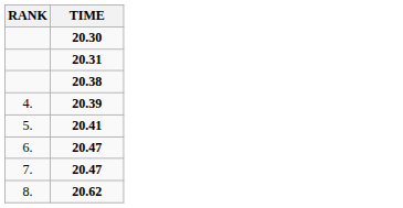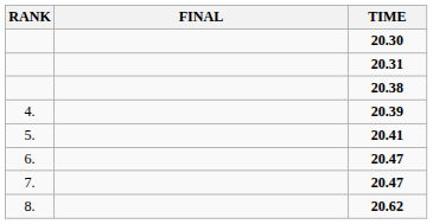 <table class="wikitable" style="border-collapse: collapse; font-size: 90%;">
 <tr>
 <th>RANK</th>
+<th style="width: 20em">FINAL</th>
 <th style="width: 5em">TIME</th>
 </tr>
 <tr>
 <td align="center"></td>
+<td></td>
 <td align="center"><strong>20.30</strong></td>
 </tr>
 <tr>
 <td align="center"></td>
+<td></td>
 <td align="center"><strong>20.31</strong></td>
 </tr>
 <tr>
 <td align="center"></td>
+<td></td>
 <td align="center"><strong>20.38</strong></td>
 </tr>
 <tr>
 <td align="center">4.</td>
+<td></td>
 <td align="center"><strong>20.39</strong></td>
 </tr>
 <tr>
 <td align="center">5.</td>
+<td></td>
 <td align="center"><strong>20.41</strong></td>
 </tr>
 <tr>
 <td align="center">6.</td>
+<td></td>
 <td align="center"><strong>20.47</strong></td>
 </tr>
 <tr>
 <td align="center">7.</td>
+<td></td>
 <td align="center"><strong>20.47</strong></td>
 </tr>
 <tr>
 <td align="center">8.</td>
+<td></td>
 <td align="center"><strong>20.62</strong></td>
 </tr>
 </table>
